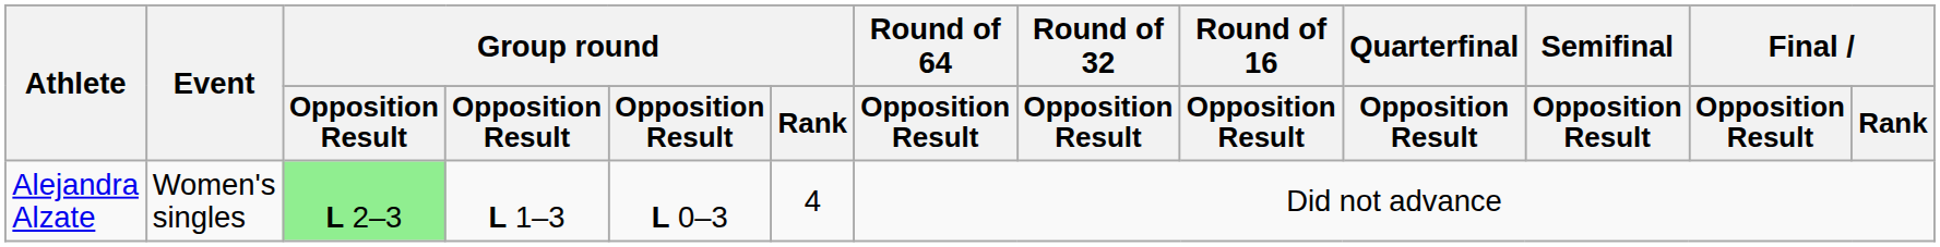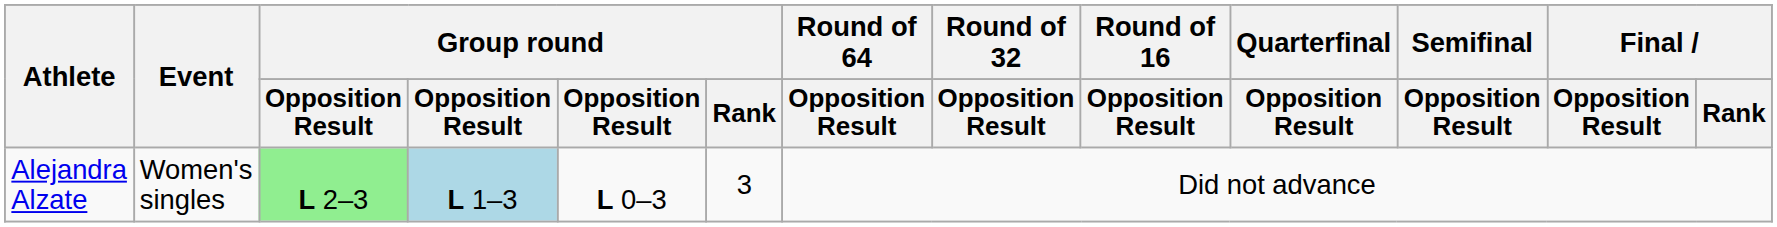 <table class="wikitable" style="font-size:90%;">
 <tr>
 <th rowspan=2>Athlete</th>
 <th rowspan=2>Event</th>
 <th colspan=4>Group round</th>
 <th>Round of 64</th>
 <th>Round of 32</th>
 <th>Round of 16</th>
 <th>Quarterfinal</th>
 <th>Semifinal</th>
 <th colspan=2>Final / </th>
 </tr>
 <tr style="font-size:95%">
 <th>Opposition<br>Result</th>
 <th>Opposition<br>Result</th>
 <th>Opposition<br>Result</th>
 <th>Rank</th>
 <th>Opposition<br>Result</th>
 <th>Opposition<br>Result</th>
 <th>Opposition<br>Result</th>
 <th>Opposition<br>Result</th>
 <th>Opposition<br>Result</th>
 <th>Opposition<br>Result</th>
 <th>Rank</th>
 </tr>
 <tr align=center>
 <td align=left><a href='#'>Alejandra Alzate</a></td>
 <td align=left>Women's singles</td>
 <td style="background: lightgreen;"><br> <strong>L</strong> 2–3</td>
-<td><br> <strong>L</strong> 1–3</td>
+<td style="background: lightblue;"><br> <strong>L</strong> 1–3</td>
 <td><br> <strong>L</strong> 0–3</td>
-<td>4</td>
+<td>3</td>
 <td colspan=7>Did not advance</td>
 </tr>
 </table>
